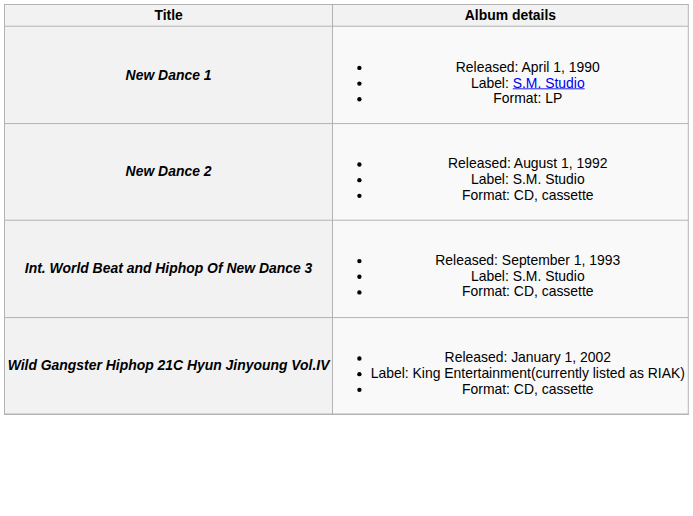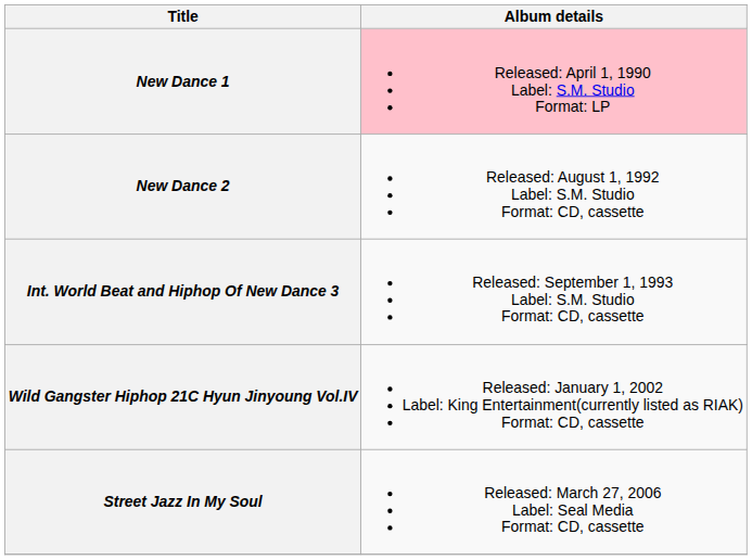 <table class="wikitable plainrowheaders" style="text-align:center;">
 <tr>
 <th>Title</th>
 <th>Album details</th>
 </tr>
 <tr>
 <th scope="row"><em>New Dance 1</em><br></th>
-<td><br><ul><li>Released: April 1, 1990</li><li>Label: <a href='#'>S.M. Studio</a></li><li>Format: LP</li></ul></td>
+<td style="background: pink;"><br><ul><li>Released: April 1, 1990</li><li>Label: <a href='#'>S.M. Studio</a></li><li>Format: LP</li></ul></td>
 </tr>
 <tr>
 <th scope="row"><em>New Dance 2</em></th>
 <td><br><ul><li>Released: August 1, 1992</li><li>Label: S.M. Studio</li><li>Format: CD, cassette</li></ul></td>
 </tr>
 <tr>
 <th scope="row"><em>Int. World Beat and Hiphop Of New Dance 3</em></th>
 <td><br><ul><li>Released: September 1, 1993</li><li>Label: S.M. Studio</li><li>Format: CD, cassette</li></ul></td>
 </tr>
 <tr>
 <th scope="row"><em>Wild Gangster Hiphop 21C Hyun Jinyoung Vol.IV</em></th>
 <td><br><ul><li>Released: January 1, 2002</li><li>Label: King Entertainment(currently listed as RIAK)</li><li>Format: CD, cassette</li></ul></td>
 </tr>
 <tr>
+<th scope="row"><em>Street Jazz In My Soul</em></th>
+<td><br><ul><li>Released: March 27, 2006</li><li>Label: Seal Media</li><li>Format: CD, cassette</li></ul></td>
+</tr>
+<tr>
 </tr>
 </table>
